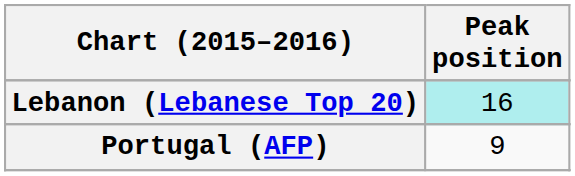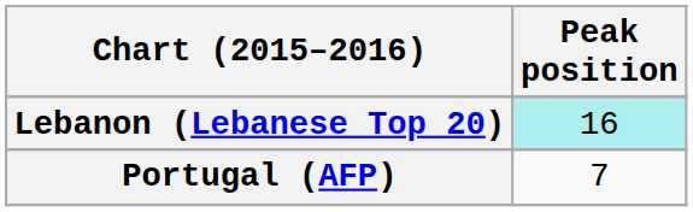 <table class="wikitable plainrowheaders sortable" style="text-align:center;">
 <tr>
 <th scope="col">Chart (2015–2016)</th>
 <th scope="col">Peak<br>position</th>
 </tr>
 <tr>
 </tr>
 <tr>
 </tr>
 <tr>
 </tr>
 <tr>
 </tr>
 <tr>
 </tr>
 <tr>
 </tr>
 <tr>
 </tr>
 <tr>
 </tr>
 <tr>
 </tr>
 <tr>
 </tr>
 <tr>
 </tr>
 <tr>
 </tr>
 <tr>
 </tr>
 <tr>
 <th scope="row">Lebanon (<a href='#'>Lebanese Top 20</a>)</th>
 <td style="background: paleturquoise;">16</td>
 </tr>
 <tr>
 </tr>
 <tr>
 </tr>
 <tr>
 </tr>
 <tr>
 </tr>
 <tr>
 <th scope="row">Portugal (<a href='#'>AFP</a>)</th>
-<td>9</td>
+<td>7</td>
 </tr>
 <tr>
 </tr>
 <tr>
 </tr>
 <tr>
 </tr>
 <tr>
 </tr>
 <tr>
 </tr>
 <tr>
 </tr>
 <tr>
 </tr>
 <tr>
 </tr>
 <tr>
 </tr>
 <tr>
 </tr>
 <tr>
 </tr>
 </table>
